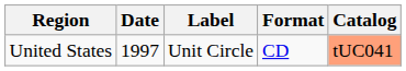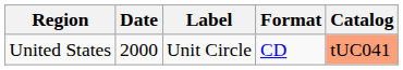 <table class="wikitable">
 <tr>
 <th>Region</th>
 <th>Date</th>
 <th>Label</th>
 <th>Format</th>
 <th>Catalog</th>
 </tr>
 <tr>
 <td>United States</td>
-<td>1997</td>
+<td>2000</td>
 <td>Unit Circle</td>
 <td><a href='#'>CD</a></td>
 <td style="background: lightsalmon;">tUC041</td>
 </tr>
 </table>
